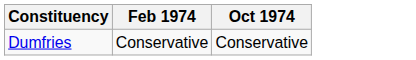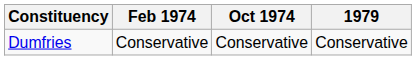 <table class="wikitable">
 <tr>
 <th>Constituency</th>
 <th>Feb 1974</th>
 <th>Oct 1974</th>
+<th>1979</th>
 </tr>
 <tr>
 <td><a href='#'>Dumfries</a></td>
 <td bgcolor=>Conservative</td>
 <td bgcolor=>Conservative</td>
+<td bgcolor=>Conservative</td>
 </tr>
 </table>
